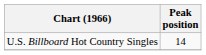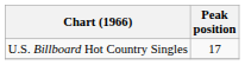 <table class="wikitable sortable">
 <tr>
 <th align="left">Chart (1966)</th>
 <th align="center">Peak<br>position</th>
 </tr>
 <tr>
 <td align="left">U.S. <em>Billboard</em> Hot Country Singles</td>
-<td align="center">14</td>
+<td align="center">17</td>
 </tr>
 <tr>
 </tr>
 </table>
